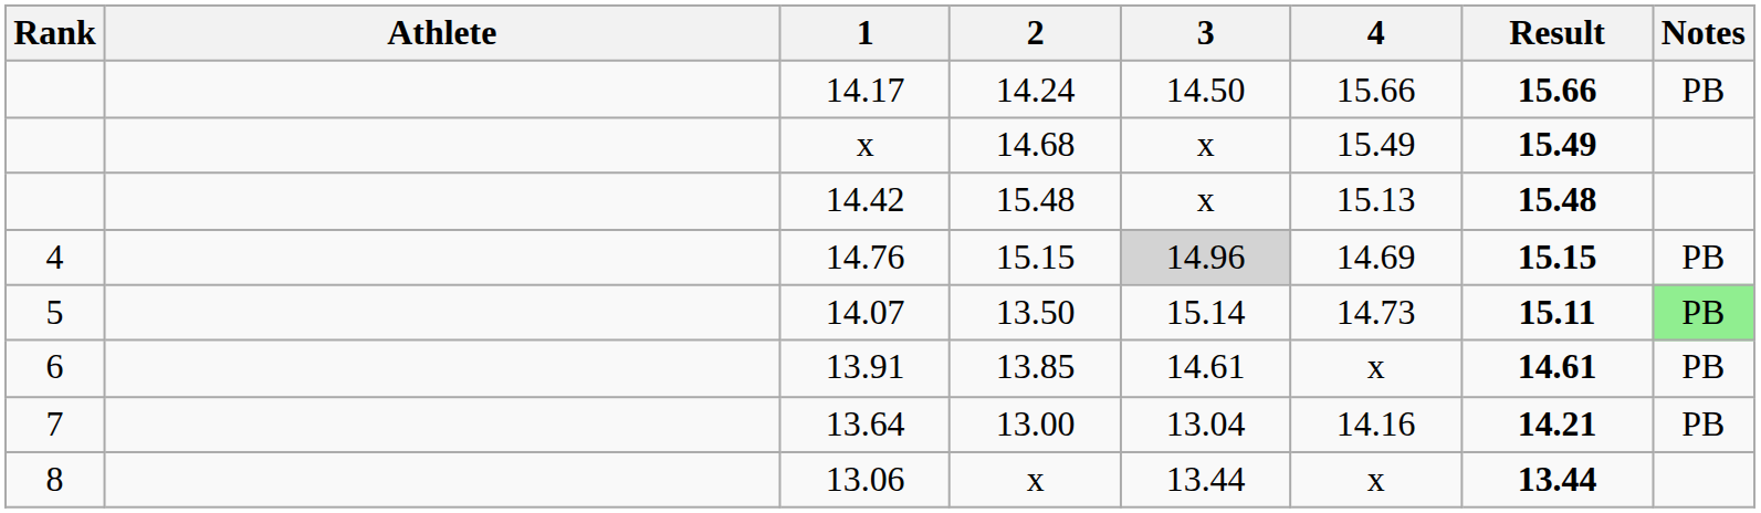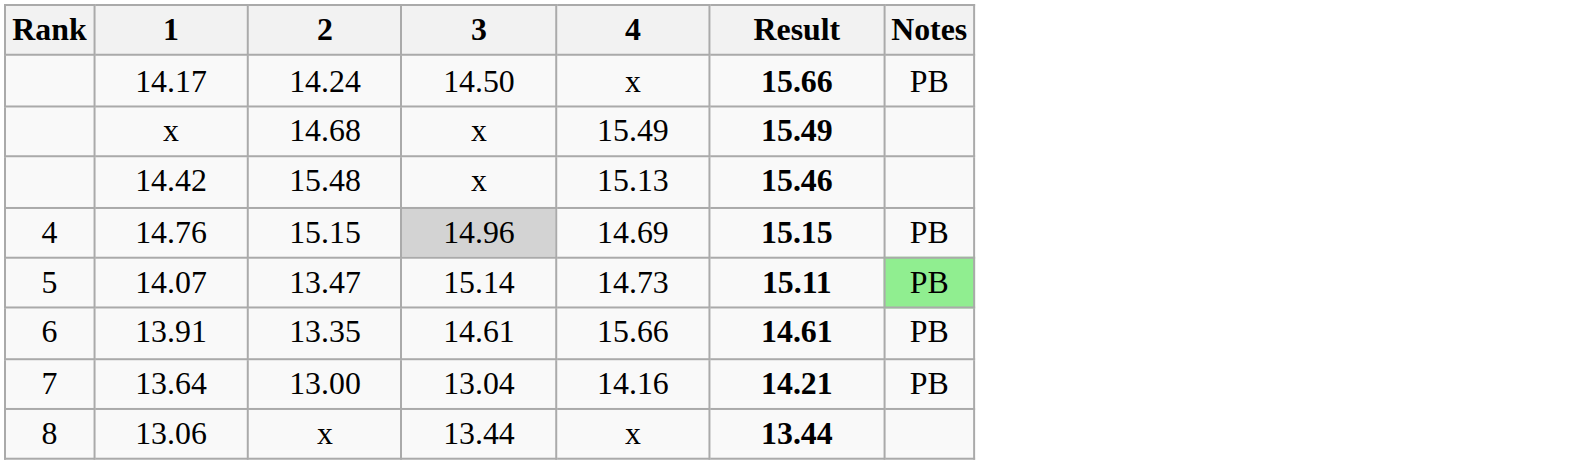 <table class="wikitable" style="text-align:center">
 <tr>
 <th>Rank</th>
-<th width=300>Athlete</th>
 <th width=70>1</th>
 <th width=70>2</th>
 <th width=70>3</th>
 <th width=70>4</th>
 <th width=80>Result</th>
 <th>Notes</th>
 </tr>
 <tr>
 <td></td>
-<td align=left></td>
 <td>14.17</td>
 <td>14.24</td>
 <td>14.50</td>
-<td>15.66</td>
+<td>x</td>
 <td><strong>15.66</strong></td>
 <td>PB</td>
 </tr>
 <tr>
 <td></td>
-<td align=left></td>
 <td>x</td>
 <td>14.68</td>
 <td>x</td>
 <td>15.49</td>
 <td><strong>15.49</strong></td>
 <td></td>
 </tr>
 <tr>
 <td></td>
-<td align=left></td>
 <td>14.42</td>
 <td>15.48</td>
 <td>x</td>
 <td>15.13</td>
-<td><strong>15.48</strong></td>
+<td><strong>15.46</strong></td>
 <td></td>
 </tr>
 <tr>
 <td>4</td>
-<td align=left></td>
 <td>14.76</td>
 <td>15.15</td>
 <td style="background: lightgrey;">14.96</td>
 <td>14.69</td>
 <td><strong>15.15</strong></td>
 <td>PB</td>
 </tr>
 <tr>
 <td>5</td>
-<td align=left></td>
 <td>14.07</td>
-<td>13.50</td>
+<td>13.47</td>
 <td>15.14</td>
 <td>14.73</td>
 <td><strong>15.11</strong></td>
 <td style="background: lightgreen;">PB</td>
 </tr>
 <tr>
 <td>6</td>
-<td align=left></td>
 <td>13.91</td>
-<td>13.85</td>
+<td>13.35</td>
 <td>14.61</td>
-<td>x</td>
+<td>15.66</td>
 <td><strong>14.61</strong></td>
 <td>PB</td>
 </tr>
 <tr>
 <td>7</td>
-<td align=left></td>
 <td>13.64</td>
 <td>13.00</td>
 <td>13.04</td>
 <td>14.16</td>
 <td><strong>14.21</strong></td>
 <td>PB</td>
 </tr>
 <tr>
 <td>8</td>
-<td align=left></td>
 <td>13.06</td>
 <td>x</td>
 <td>13.44</td>
 <td>x</td>
 <td><strong>13.44</strong></td>
 <td></td>
 </tr>
 </table>
